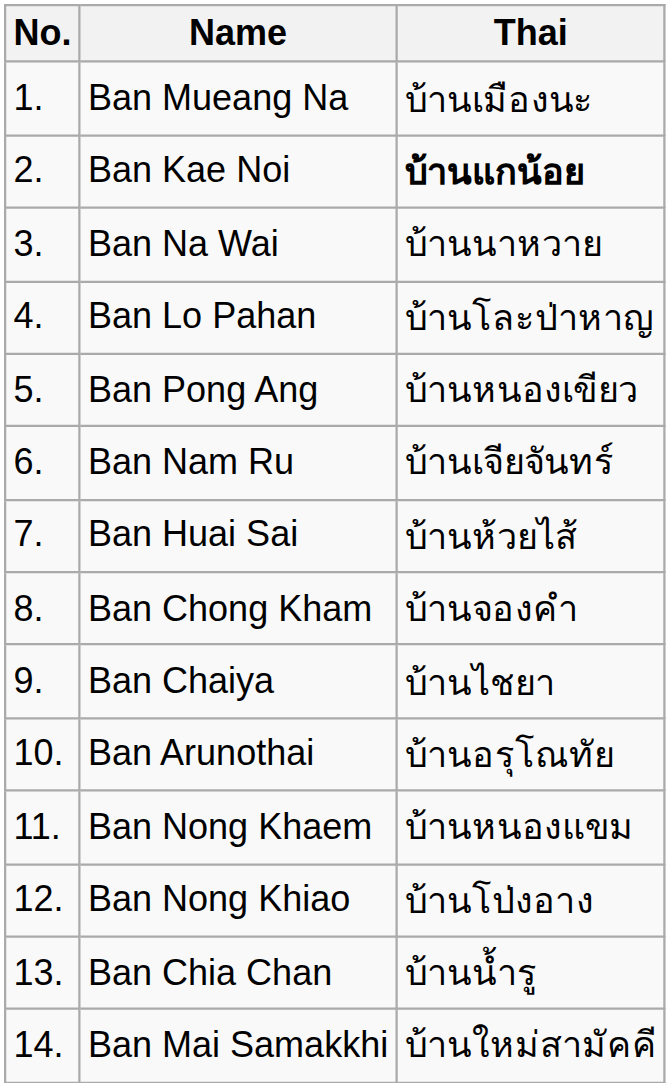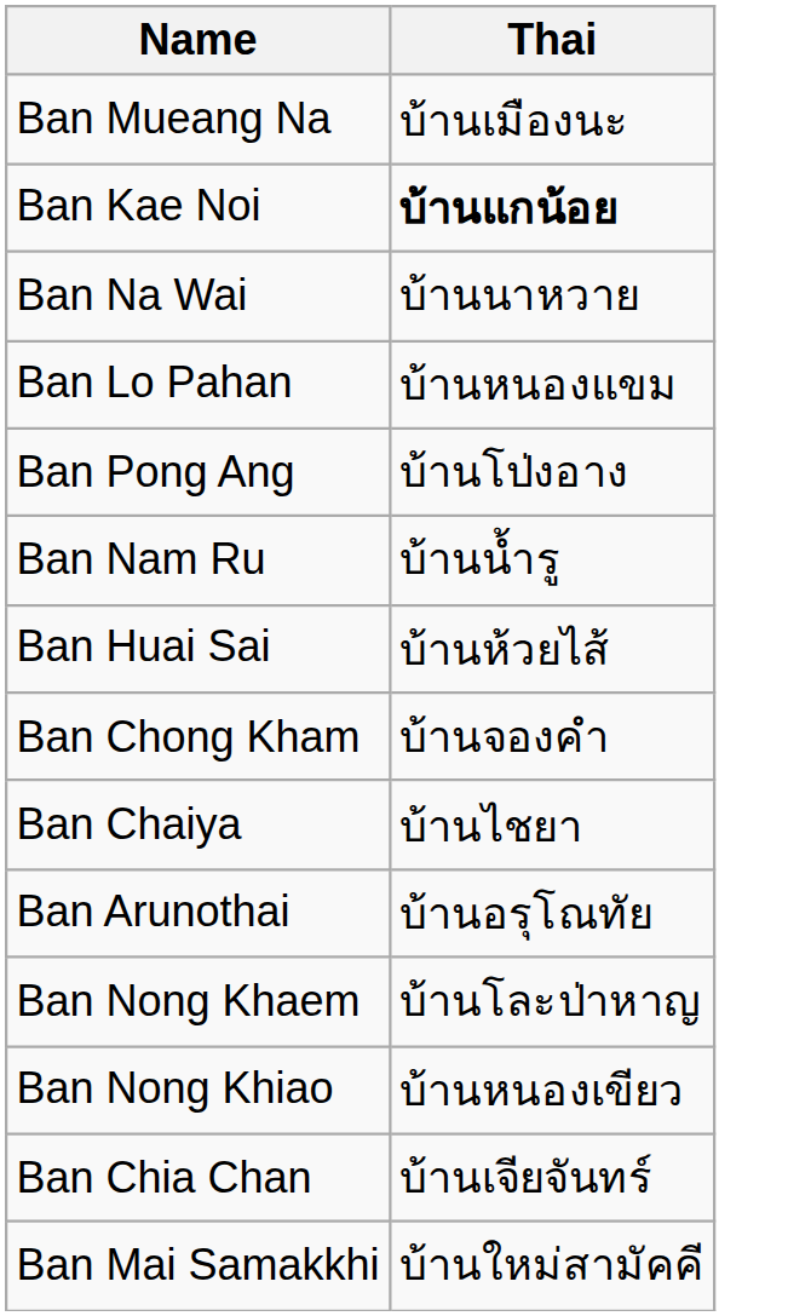 <table class="wikitable sortable">
 <tr>
-<th>No.</th>
 <th>Name</th>
 <th>Thai</th>
 </tr>
 <tr>
-<td>1.</td>
 <td>Ban Mueang Na</td>
 <td>บ้านเมืองนะ</td>
 </tr>
 <tr>
-<td>2.</td>
 <td>Ban Kae Noi</td>
 <td><strong>บ้านแกน้อย</strong></td>
 </tr>
 <tr>
-<td>3.</td>
 <td>Ban Na Wai</td>
 <td>บ้านนาหวาย</td>
 </tr>
 <tr>
-<td>4.</td>
 <td>Ban Lo Pahan</td>
-<td>บ้านโละป่าหาญ</td>
+<td>บ้านหนองแขม</td>
 </tr>
 <tr>
-<td>5.</td>
 <td>Ban Pong Ang</td>
-<td>บ้านหนองเขียว</td>
+<td>บ้านโป่งอาง</td>
 </tr>
 <tr>
-<td>6.</td>
 <td>Ban Nam Ru</td>
-<td>บ้านเจียจันทร์</td>
+<td>บ้านน้ำรู</td>
 </tr>
 <tr>
-<td>7.</td>
 <td>Ban Huai Sai</td>
 <td>บ้านห้วยไส้</td>
 </tr>
 <tr>
-<td>8.</td>
 <td>Ban Chong Kham</td>
 <td>บ้านจองคำ</td>
 </tr>
 <tr>
-<td>9.</td>
 <td>Ban Chaiya</td>
 <td>บ้านไชยา</td>
 </tr>
 <tr>
-<td>10.</td>
 <td>Ban Arunothai</td>
 <td>บ้านอรุโณทัย</td>
 </tr>
 <tr>
-<td>11.</td>
 <td>Ban Nong Khaem</td>
-<td>บ้านหนองแขม</td>
+<td>บ้านโละป่าหาญ</td>
 </tr>
 <tr>
-<td>12.</td>
 <td>Ban Nong Khiao</td>
-<td>บ้านโป่งอาง</td>
+<td>บ้านหนองเขียว</td>
 </tr>
 <tr>
-<td>13.</td>
 <td>Ban Chia Chan</td>
-<td>บ้านน้ำรู</td>
+<td>บ้านเจียจันทร์</td>
 </tr>
 <tr>
-<td>14.</td>
 <td>Ban Mai Samakkhi</td>
 <td>บ้านใหม่สามัคคี</td>
 </tr>
 </table>
